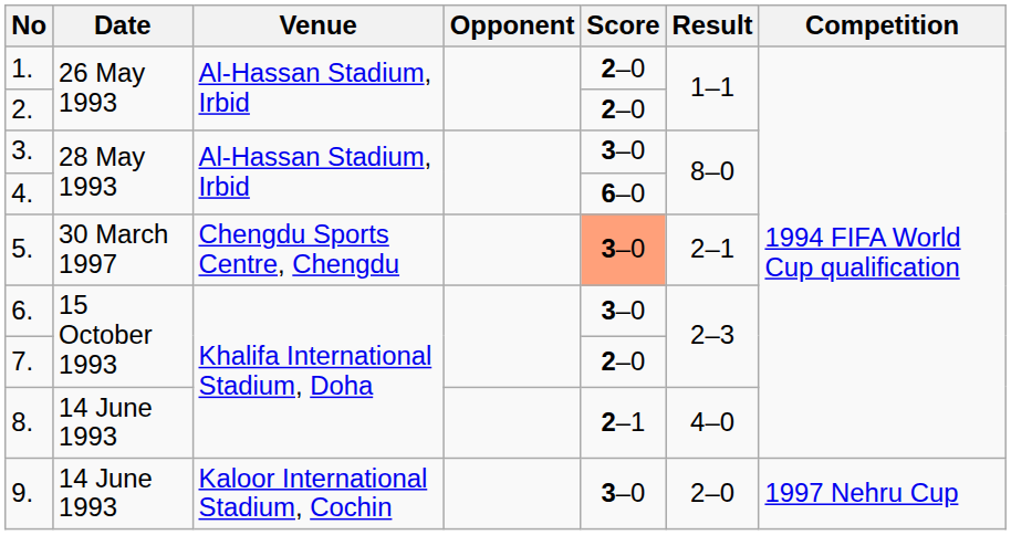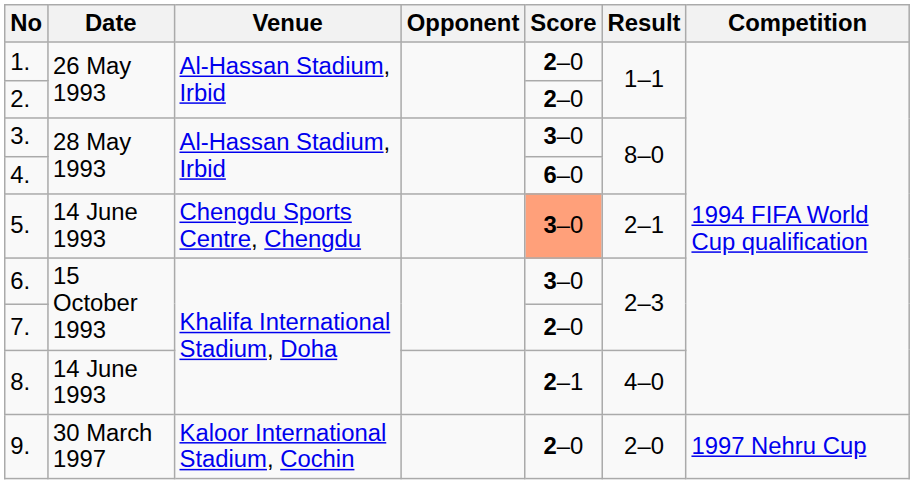 <table class="wikitable" style="font-size:100%;">
 <tr>
 <th>No</th>
 <th>Date</th>
 <th>Venue</th>
 <th>Opponent</th>
 <th>Score</th>
 <th>Result</th>
 <th>Competition</th>
 </tr>
 <tr>
 <td>1.</td>
 <td rowspan="2">26 May 1993</td>
 <td rowspan="2"><a href='#'>Al-Hassan Stadium</a>, <a href='#'>Irbid</a></td>
 <td rowspan="2"></td>
 <td align=center><strong>2</strong>–0</td>
 <td rowspan="2" align=center>1–1</td>
 <td rowspan="8"><a href='#'>1994 FIFA World Cup qualification</a></td>
 </tr>
 <tr>
 <td>2.</td>
 <td align=center><strong>2</strong>–0</td>
 </tr>
 <tr>
 <td>3.</td>
 <td rowspan="2">28 May 1993</td>
 <td rowspan="2"><a href='#'>Al-Hassan Stadium</a>, <a href='#'>Irbid</a></td>
 <td rowspan="2"></td>
 <td align=center><strong>3</strong>–0</td>
 <td rowspan="2" align=center>8–0</td>
 </tr>
 <tr>
 <td>4.</td>
 <td align=center><strong>6</strong>–0</td>
 </tr>
 <tr>
 <td>5.</td>
-<td>30 March 1997</td>
+<td>14 June 1993</td>
 <td><a href='#'>Chengdu Sports Centre</a>, <a href='#'>Chengdu</a></td>
 <td></td>
 <td align=center style="background: lightsalmon;"><strong>3</strong>–0</td>
 <td align=center>2–1</td>
 </tr>
 <tr>
 <td>6.</td>
 <td rowspan="2">15 October 1993</td>
 <td rowspan="3"><a href='#'>Khalifa International Stadium</a>, <a href='#'>Doha</a></td>
 <td rowspan="2"></td>
 <td align=center><strong>3</strong>–0</td>
 <td rowspan="2" align=center>2–3</td>
 </tr>
 <tr>
 <td>7.</td>
 <td align=center><strong>2</strong>–0</td>
 </tr>
 <tr>
 <td>8.</td>
 <td>14 June 1993</td>
 <td></td>
 <td align=center><strong>2</strong>–1</td>
 <td align=center>4–0</td>
 </tr>
 <tr>
 <td>9.</td>
-<td>14 June 1993</td>
+<td>30 March 1997</td>
 <td><a href='#'>Kaloor International Stadium</a>, <a href='#'>Cochin</a></td>
 <td></td>
-<td align=center><strong>3</strong>–0</td>
+<td align=center><strong>2</strong>–0</td>
 <td align=center>2–0</td>
 <td><a href='#'>1997 Nehru Cup</a></td>
 </tr>
 </table>
